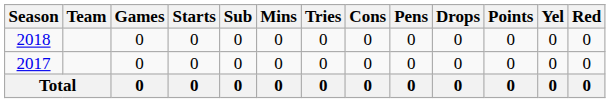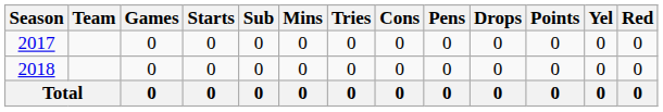 <table class="wikitable" style="text-align:center; line-height:90%; font-size:95%; width:60%;">
 <tr>
 <th>Season</th>
 <th>Team</th>
 <th>Games</th>
 <th>Starts</th>
 <th>Sub</th>
 <th>Mins</th>
 <th>Tries</th>
 <th>Cons</th>
 <th>Pens</th>
 <th>Drops</th>
 <th>Points</th>
 <th>Yel</th>
 <th>Red</th>
 </tr>
 <tr>
-<td><a href='#'>2018</a></td>
+<td><a href='#'>2017</a></td>
 <td></td>
 <td>0</td>
 <td>0</td>
 <td>0</td>
 <td>0</td>
 <td>0</td>
 <td>0</td>
 <td>0</td>
 <td>0</td>
 <td>0</td>
 <td>0</td>
 <td>0</td>
 </tr>
 <tr>
-<td><a href='#'>2017</a></td>
+<td><a href='#'>2018</a></td>
 <td></td>
 <td>0</td>
 <td>0</td>
 <td>0</td>
 <td>0</td>
 <td>0</td>
 <td>0</td>
 <td>0</td>
 <td>0</td>
 <td>0</td>
 <td>0</td>
 <td>0</td>
 </tr>
 <tr>
 <th colspan="2">Total</th>
 <th>0</th>
 <th>0</th>
 <th>0</th>
 <th>0</th>
 <th>0</th>
 <th>0</th>
 <th>0</th>
 <th>0</th>
 <th>0</th>
 <th>0</th>
 <th>0</th>
 </tr>
 </table>
